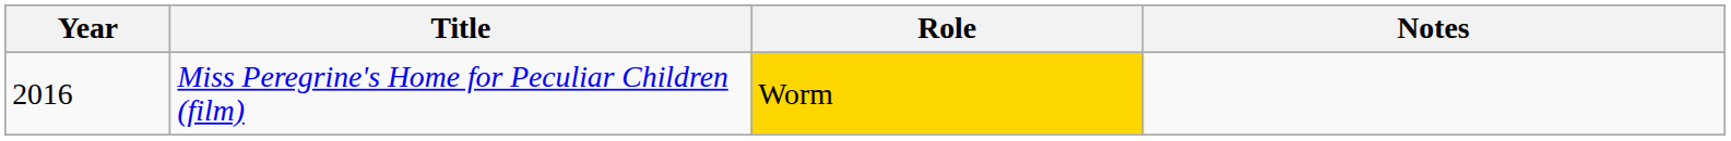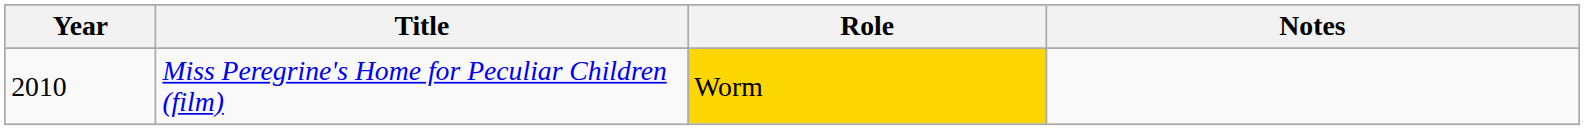 <table class="wikitable">
 <tr>
 <th scope="col" width="80">Year</th>
 <th scope="col" width="300">Title</th>
 <th scope="col" width="200">Role</th>
 <th scope="col" width="300">Notes</th>
 </tr>
 <tr>
-<td>2016</td>
+<td>2010</td>
 <td><em><a href='#'>Miss Peregrine's Home for Peculiar Children (film) </a></em></td>
 <td style="background: gold;">Worm</td>
 <td></td>
 </tr>
 </table>
